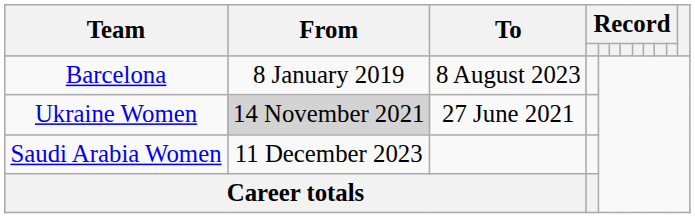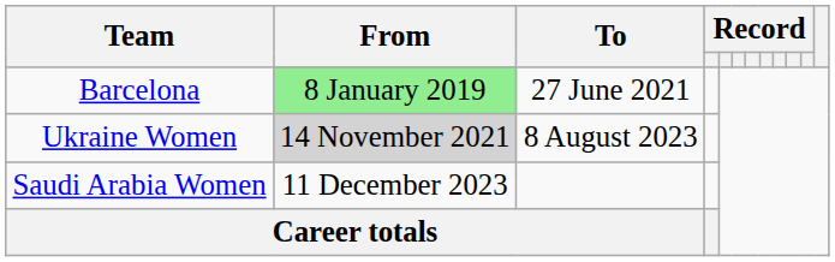 <table class="wikitable" style="text-align: center">
 <tr>
 <th rowspan="2">Team</th>
 <th rowspan="2">From</th>
 <th rowspan="2">To</th>
 <th colspan="8">Record</th>
 <th rowspan="2"></th>
 </tr>
 <tr>
 <th></th>
 <th></th>
 <th></th>
 <th></th>
 <th></th>
 <th></th>
 <th></th>
 <th></th>
 </tr>
 <tr>
 <td><a href='#'>Barcelona</a></td>
-<td>8 January 2019</td>
-<td>8 August 2023<br></td>
+<td style="background: lightgreen;">8 January 2019</td>
+<td>27 June 2021<br></td>
 <td></td>
 </tr>
 <tr>
 <td><a href='#'>Ukraine Women</a></td>
 <td style="background: lightgrey;">14 November 2021</td>
-<td>27 June 2021<br></td>
+<td>8 August 2023<br></td>
 <td></td>
 </tr>
 <tr>
 <td><a href='#'>Saudi Arabia Women</a></td>
 <td>11 December 2023</td>
 <td><br></td>
 <td></td>
 </tr>
 <tr>
 <th colspan=3>Career totals<br></th>
 <th></th>
 </tr>
 </table>
